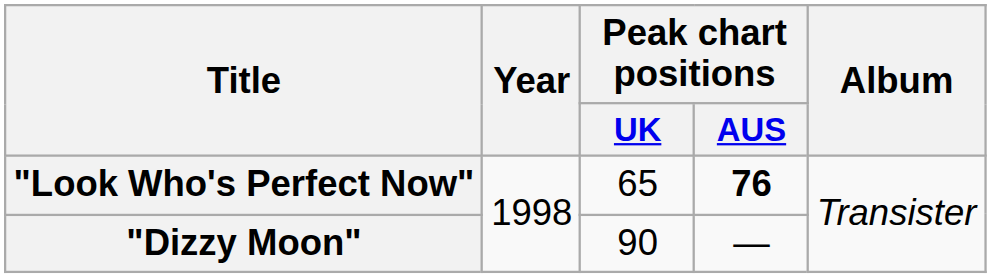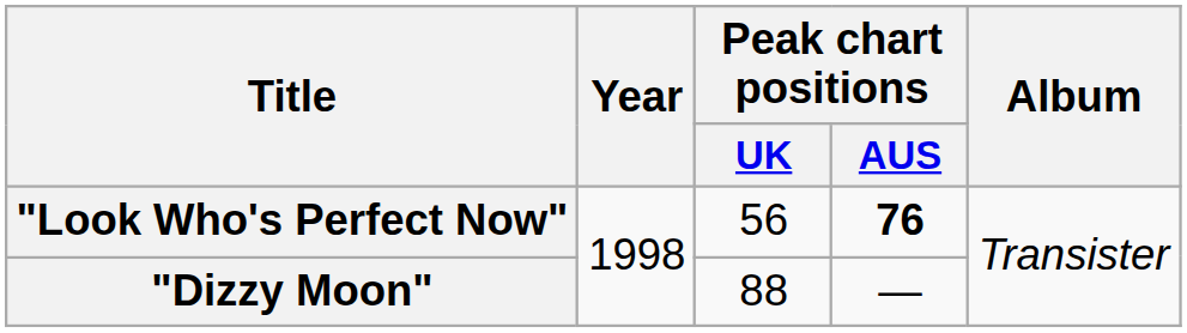 <table class="wikitable plainrowheaders" style="text-align:center">
 <tr>
 <th scope="col" rowspan="2">Title</th>
 <th scope="col" rowspan="2">Year</th>
 <th scope="col" colspan="2">Peak chart positions</th>
 <th scope="col" rowspan="2">Album</th>
 </tr>
 <tr>
 <th scope="col" style="width:3em;font-size:90%;"><a href='#'>UK</a><br></th>
 <th scope="col" style="width:3em;font-size:90%;"><a href='#'>AUS</a><br></th>
 </tr>
 <tr>
 <th scope="row">"Look Who's Perfect Now"</th>
 <td rowspan="2">1998</td>
-<td>65</td>
+<td>56</td>
 <td><strong>76</strong></td>
 <td rowspan="2"><em>Transister</em></td>
 </tr>
 <tr>
 <th scope="row">"Dizzy Moon"</th>
-<td>90</td>
+<td>88</td>
 <td>—</td>
 </tr>
 </table>
